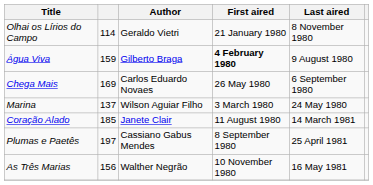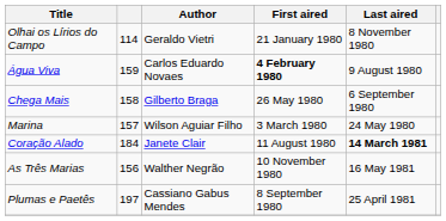 <table class="wikitable sortable">
 <tr>
 <th>Title</th>
 <th></th>
 <th>Author</th>
 <th>First aired</th>
 <th>Last aired</th>
 <th></th>
 </tr>
 <tr>
 <td><em>Olhai os Lírios do Campo</em></td>
 <td>114</td>
 <td>Geraldo Vietri</td>
 <td>21 January 1980</td>
 <td>8 November 1980</td>
 <td></td>
 </tr>
 <tr>
 <td><em><a href='#'>Água Viva</a></em></td>
 <td>159</td>
-<td><a href='#'>Gilberto Braga</a></td>
+<td>Carlos Eduardo Novaes</td>
 <td><strong>4 February 1980</strong></td>
 <td>9 August 1980</td>
 <td></td>
 </tr>
 <tr>
 <td><em><a href='#'>Chega Mais</a></em></td>
-<td>169</td>
-<td>Carlos Eduardo Novaes</td>
+<td>158</td>
+<td><a href='#'>Gilberto Braga</a></td>
 <td>26 May 1980</td>
 <td>6 September 1980</td>
 <td></td>
 </tr>
 <tr>
 <td><em>Marina</em></td>
-<td>137</td>
+<td>157</td>
 <td>Wilson Aguiar Filho</td>
 <td>3 March 1980</td>
 <td>24 May 1980</td>
 <td></td>
 </tr>
 <tr>
 <td><em><a href='#'>Coração Alado</a></em></td>
-<td>185</td>
+<td>184</td>
 <td><a href='#'>Janete Clair</a></td>
 <td>11 August 1980</td>
-<td>14 March 1981</td>
+<td><strong>14 March 1981</strong></td>
+<td></td>
+</tr>
+<tr>
+<td><em>As Três Marias</em></td>
+<td>156</td>
+<td>Walther Negrão</td>
+<td>10 November 1980</td>
+<td>16 May 1981</td>
 <td></td>
 </tr>
 <tr>
 <td><em>Plumas e Paetês</em></td>
 <td>197</td>
 <td>Cassiano Gabus Mendes</td>
 <td>8 September 1980</td>
 <td>25 April 1981</td>
 <td></td>
 </tr>
 <tr>
-<td><em>As Três Marias</em></td>
-<td>156</td>
-<td>Walther Negrão</td>
-<td>10 November 1980</td>
-<td>16 May 1981</td>
-<td></td>
-</tr>
-<tr>
 </tr>
 </table>
